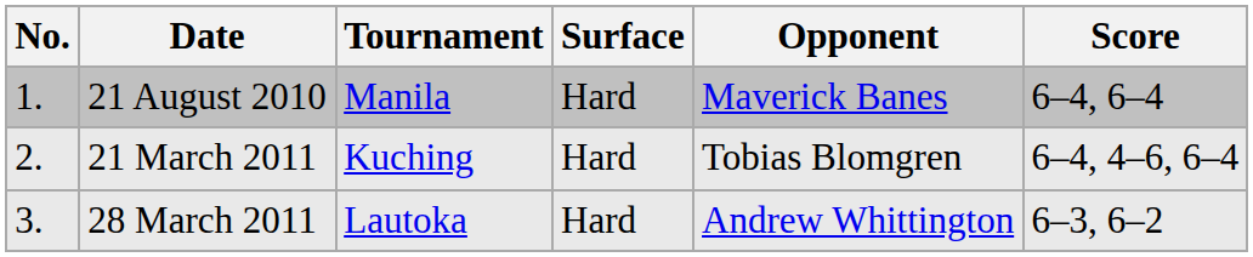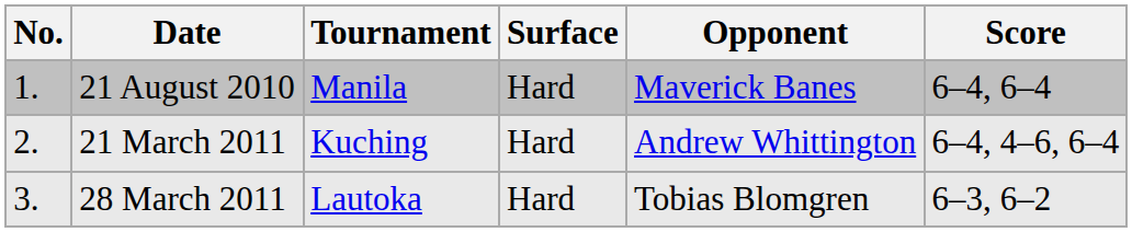 <table class=wikitable style=font-size:97%>
 <tr>
 <th>No.</th>
 <th>Date</th>
 <th>Tournament</th>
 <th>Surface</th>
 <th>Opponent</th>
 <th>Score</th>
 </tr>
 <tr bgcolor=silver>
 <td>1.</td>
 <td>21 August 2010</td>
 <td><a href='#'>Manila</a></td>
 <td>Hard</td>
 <td> <a href='#'>Maverick Banes</a></td>
 <td>6–4, 6–4</td>
 </tr>
 <tr style="background:#e9e9e9;">
 <td>2.</td>
 <td>21 March 2011</td>
 <td><a href='#'>Kuching</a></td>
 <td>Hard</td>
-<td> Tobias Blomgren</td>
+<td> <a href='#'>Andrew Whittington</a></td>
 <td>6–4, 4–6, 6–4</td>
 </tr>
 <tr style="background:#e9e9e9;">
 <td>3.</td>
 <td>28 March 2011</td>
 <td><a href='#'>Lautoka</a></td>
 <td>Hard</td>
-<td> <a href='#'>Andrew Whittington</a></td>
+<td> Tobias Blomgren</td>
 <td>6–3, 6–2</td>
 </tr>
 </table>
